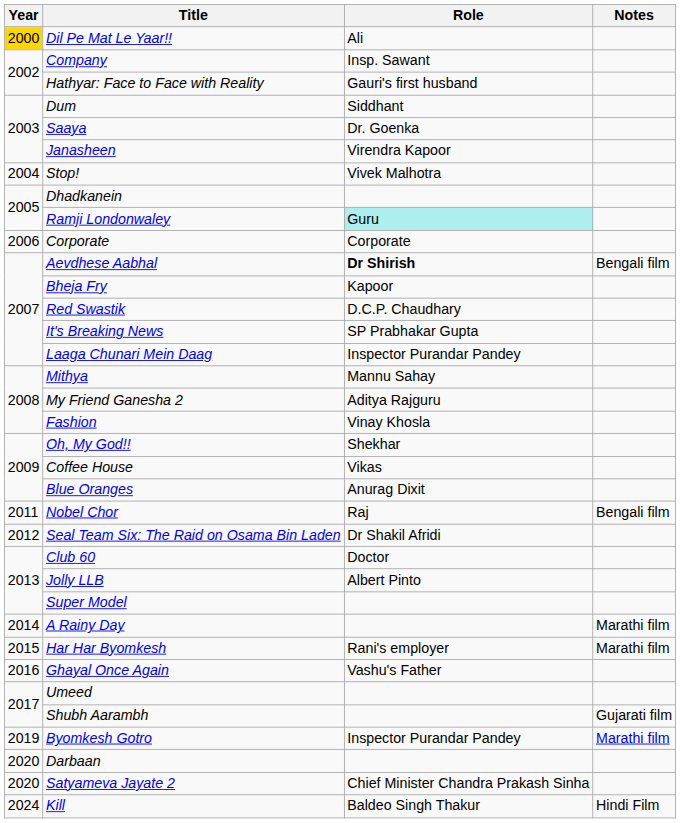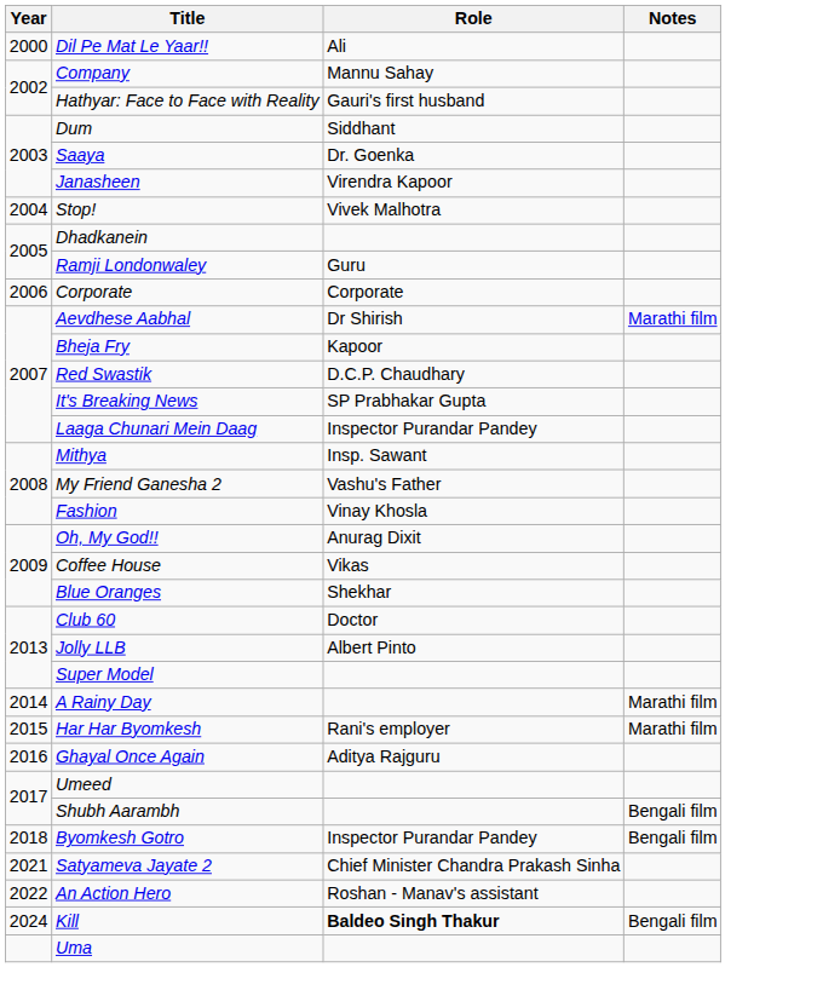 <table class="wikitable">
 <tr>
 <th>Year</th>
 <th>Title</th>
 <th>Role</th>
 <th>Notes</th>
 </tr>
 <tr>
-<td style="background: gold;">2000</td>
+<td>2000</td>
 <td><em><a href='#'>Dil Pe Mat Le Yaar!!</a></em></td>
 <td>Ali</td>
 <td></td>
 </tr>
 <tr>
 <td rowspan="2">2002</td>
 <td><a href='#'><em>Company</em></a></td>
-<td>Insp. Sawant</td>
+<td>Mannu Sahay</td>
 <td></td>
 </tr>
 <tr>
 <td><em>Hathyar: Face to Face with Reality</em></td>
 <td>Gauri's first husband</td>
 <td></td>
 </tr>
 <tr>
 <td rowspan="3">2003</td>
 <td><em>Dum</em></td>
 <td>Siddhant</td>
 <td></td>
 </tr>
 <tr>
 <td><a href='#'><em>Saaya</em></a></td>
 <td>Dr. Goenka</td>
 <td></td>
 </tr>
 <tr>
 <td><em><a href='#'>Janasheen</a></em></td>
 <td>Virendra Kapoor</td>
 <td></td>
 </tr>
 <tr>
 <td>2004</td>
 <td><em>Stop!</em></td>
 <td>Vivek Malhotra</td>
 <td></td>
 </tr>
 <tr>
 <td rowspan="2">2005</td>
 <td><em>Dhadkanein</em></td>
 <td></td>
 <td></td>
 </tr>
 <tr>
 <td><em><a href='#'>Ramji Londonwaley</a></em></td>
-<td style="background: paleturquoise;">Guru</td>
+<td>Guru</td>
 <td></td>
 </tr>
 <tr>
 <td>2006</td>
 <td><em>Corporate</em></td>
 <td>Corporate</td>
 <td></td>
 </tr>
 <tr>
 <td rowspan="5">2007</td>
 <td><em><a href='#'>Aevdhese Aabhal</a></em></td>
-<td><strong>Dr Shirish</strong></td>
-<td>Bengali film</td>
+<td>Dr Shirish</td>
+<td><a href='#'>Marathi film</a></td>
 </tr>
 <tr>
 <td><a href='#'><em>Bheja Fry</em></a></td>
 <td>Kapoor</td>
 <td></td>
 </tr>
 <tr>
 <td><em><a href='#'>Red Swastik</a></em></td>
 <td>D.C.P. Chaudhary</td>
 <td></td>
 </tr>
 <tr>
 <td><em><a href='#'>It's Breaking News</a></em></td>
 <td>SP Prabhakar Gupta</td>
 <td></td>
 </tr>
 <tr>
 <td><em><a href='#'>Laaga Chunari Mein Daag</a></em></td>
 <td>Inspector Purandar Pandey</td>
 <td></td>
 </tr>
 <tr>
 <td rowspan="3">2008</td>
 <td><em><a href='#'>Mithya</a></em></td>
-<td>Mannu Sahay</td>
+<td>Insp. Sawant</td>
 <td></td>
 </tr>
 <tr>
 <td><em>My Friend Ganesha 2</em></td>
-<td>Aditya Rajguru</td>
+<td>Vashu's Father</td>
 <td></td>
 </tr>
 <tr>
 <td><a href='#'><em>Fashion</em></a></td>
 <td>Vinay Khosla</td>
 <td></td>
 </tr>
 <tr>
 <td rowspan="3">2009</td>
 <td><em><a href='#'>Oh, My God!!</a></em></td>
-<td>Shekhar</td>
+<td>Anurag Dixit</td>
 <td></td>
 </tr>
 <tr>
 <td><em>Coffee House</em></td>
 <td>Vikas</td>
 <td></td>
 </tr>
 <tr>
 <td><em><a href='#'>Blue Oranges</a></em></td>
-<td>Anurag Dixit</td>
-<td></td>
-</tr>
-<tr>
-<td>2011</td>
-<td><em><a href='#'>Nobel Chor</a></em></td>
-<td>Raj</td>
-<td>Bengali film</td>
-</tr>
-<tr>
-<td>2012</td>
-<td><em><a href='#'>Seal Team Six: The Raid on Osama Bin Laden</a></em></td>
-<td>Dr Shakil Afridi</td>
+<td>Shekhar</td>
 <td></td>
 </tr>
 <tr>
 <td rowspan="3">2013</td>
 <td><em><a href='#'>Club 60</a></em></td>
 <td>Doctor</td>
 <td></td>
 </tr>
 <tr>
 <td><em><a href='#'>Jolly LLB</a></em></td>
 <td>Albert Pinto</td>
 <td></td>
 </tr>
 <tr>
 <td><em><a href='#'>Super Model</a></em></td>
 <td></td>
 <td></td>
 </tr>
 <tr>
 <td>2014</td>
 <td><em><a href='#'>A Rainy Day</a></em></td>
 <td></td>
 <td>Marathi film</td>
 </tr>
 <tr>
 <td>2015</td>
 <td><em><a href='#'>Har Har Byomkesh</a></em></td>
 <td>Rani's employer</td>
 <td>Marathi film</td>
 </tr>
 <tr>
 <td>2016</td>
 <td><em><a href='#'>Ghayal Once Again</a></em></td>
-<td>Vashu's Father</td>
+<td>Aditya Rajguru</td>
 <td></td>
 </tr>
 <tr>
 <td rowspan="2">2017</td>
 <td><em>Umeed</em></td>
 <td></td>
 <td></td>
 </tr>
 <tr>
 <td><em>Shubh Aarambh</em></td>
 <td></td>
-<td>Gujarati film</td>
+<td>Bengali film</td>
 </tr>
 <tr>
-<td>2019</td>
+<td>2018</td>
 <td><em><a href='#'>Byomkesh Gotro</a></em></td>
 <td>Inspector Purandar Pandey</td>
-<td><a href='#'>Marathi film</a></td>
+<td>Bengali film</td>
 </tr>
 <tr>
-<td>2020</td>
-<td><em>Darbaan</em></td>
-<td></td>
-<td></td>
-</tr>
-<tr>
-<td>2020</td>
+<td>2021</td>
 <td><em><a href='#'>Satyameva Jayate 2</a></em></td>
 <td>Chief Minister Chandra Prakash Sinha</td>
 <td></td>
 </tr>
 <tr>
+<td>2022</td>
+<td><em><a href='#'>An Action Hero</a></em></td>
+<td>Roshan - Manav's assistant</td>
+<td></td>
+</tr>
+<tr>
 <td>2024</td>
 <td><em><a href='#'>Kill</a></em></td>
-<td>Baldeo Singh Thakur</td>
-<td>Hindi Film </td>
+<td><strong>Baldeo Singh Thakur</strong></td>
+<td>Bengali film</td>
+</tr>
+<tr>
+<td></td>
+<td><em><a href='#'>Uma</a></em></td>
+<td></td>
+<td></td>
 </tr>
 </table>
